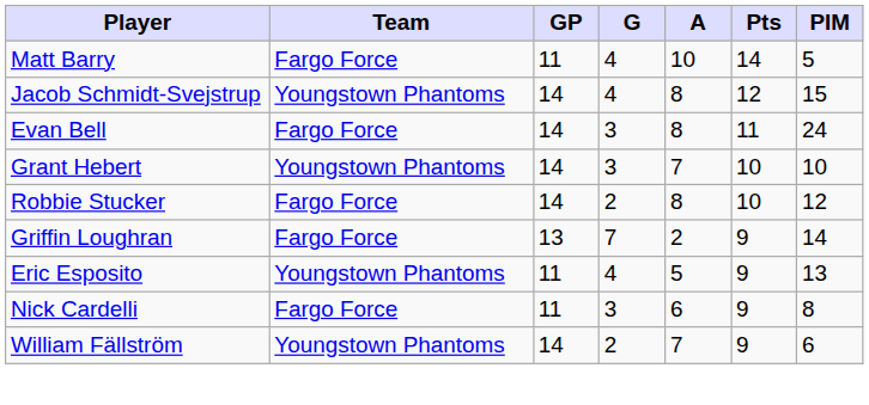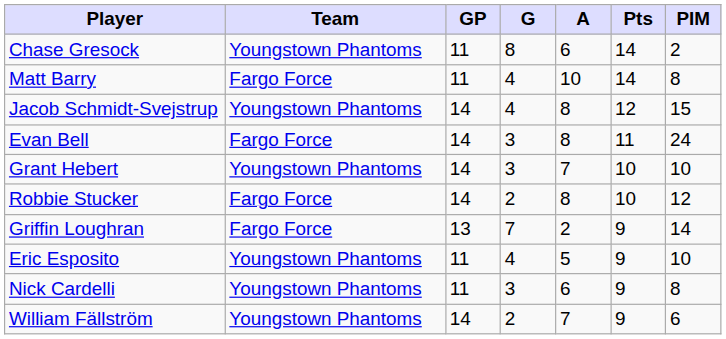 <table class="wikitable">
 <tr>
 <th style="background:#ddf; width:30%;">Player</th>
 <th style="background:#ddf; width:30%;">Team</th>
 <th style="background:#ddf; width:7.5%;">GP</th>
 <th style="background:#ddf; width:7.5%;">G</th>
 <th style="background:#ddf; width:7.5%;">A</th>
 <th style="background:#ddf; width:7.5%;">Pts</th>
 <th style="background:#ddf; width:7.5%;">PIM</th>
 </tr>
 <tr>
+<td><a href='#'>Chase Gresock</a></td>
+<td><a href='#'>Youngstown Phantoms</a></td>
+<td>11</td>
+<td>8</td>
+<td>6</td>
+<td>14</td>
+<td>2</td>
+</tr>
+<tr>
 <td><a href='#'>Matt Barry</a></td>
 <td><a href='#'>Fargo Force</a></td>
 <td>11</td>
 <td>4</td>
 <td>10</td>
 <td>14</td>
-<td>5</td>
+<td>8</td>
 </tr>
 <tr>
 <td><a href='#'>Jacob Schmidt-Svejstrup</a></td>
 <td><a href='#'>Youngstown Phantoms</a></td>
 <td>14</td>
 <td>4</td>
 <td>8</td>
 <td>12</td>
 <td>15</td>
 </tr>
 <tr>
 <td><a href='#'>Evan Bell</a></td>
 <td><a href='#'>Fargo Force</a></td>
 <td>14</td>
 <td>3</td>
 <td>8</td>
 <td>11</td>
 <td>24</td>
 </tr>
 <tr>
 <td><a href='#'>Grant Hebert</a></td>
 <td><a href='#'>Youngstown Phantoms</a></td>
 <td>14</td>
 <td>3</td>
 <td>7</td>
 <td>10</td>
 <td>10</td>
 </tr>
 <tr>
 <td><a href='#'>Robbie Stucker</a></td>
 <td><a href='#'>Fargo Force</a></td>
 <td>14</td>
 <td>2</td>
 <td>8</td>
 <td>10</td>
 <td>12</td>
 </tr>
 <tr>
 <td><a href='#'>Griffin Loughran</a></td>
 <td><a href='#'>Fargo Force</a></td>
 <td>13</td>
 <td>7</td>
 <td>2</td>
 <td>9</td>
 <td>14</td>
 </tr>
 <tr>
 <td><a href='#'>Eric Esposito</a></td>
 <td><a href='#'>Youngstown Phantoms</a></td>
 <td>11</td>
 <td>4</td>
 <td>5</td>
 <td>9</td>
-<td>13</td>
+<td>10</td>
 </tr>
 <tr>
 <td><a href='#'>Nick Cardelli</a></td>
-<td><a href='#'>Fargo Force</a></td>
+<td><a href='#'>Youngstown Phantoms</a></td>
 <td>11</td>
 <td>3</td>
 <td>6</td>
 <td>9</td>
 <td>8</td>
 </tr>
 <tr>
 <td><a href='#'>William Fällström</a></td>
 <td><a href='#'>Youngstown Phantoms</a></td>
 <td>14</td>
 <td>2</td>
 <td>7</td>
 <td>9</td>
 <td>6</td>
 </tr>
 </table>
